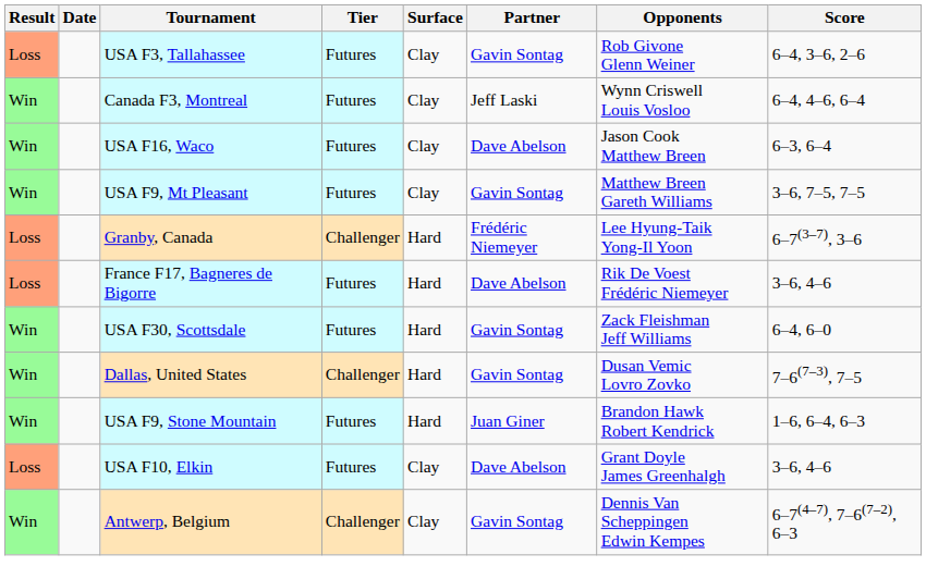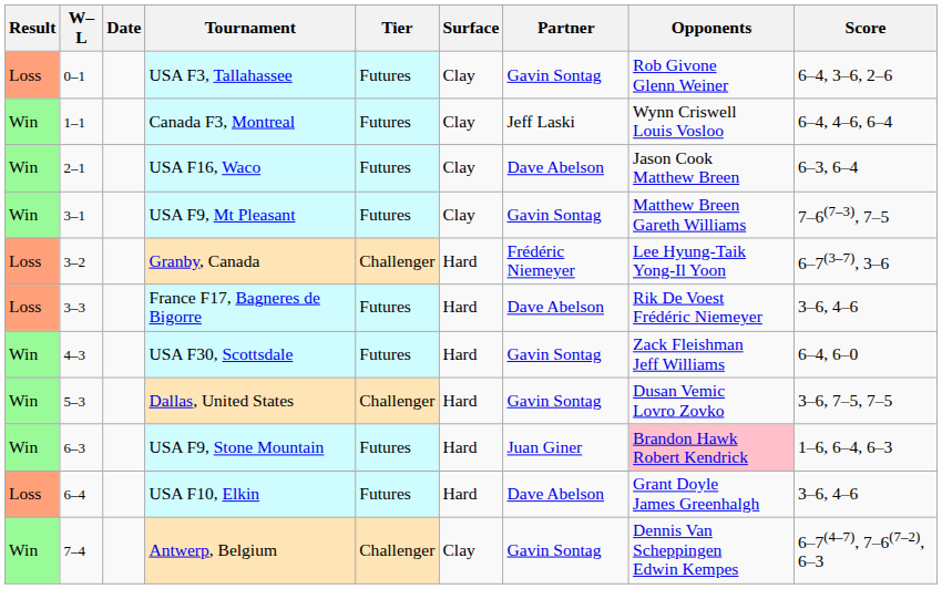 <table class="sortable wikitable">
 <tr>
 <th>Result</th>
+<th class="unsortable">W–L</th>
 <th>Date</th>
 <th>Tournament</th>
 <th>Tier</th>
 <th>Surface</th>
 <th>Partner</th>
 <th>Opponents</th>
 <th class="unsortable">Score</th>
 </tr>
 <tr>
 <td bgcolor=FFA07A>Loss</td>
+<td><small>0–1</small></td>
 <td></td>
 <td style="background:#cffcff;">USA F3, <a href='#'>Tallahassee</a></td>
 <td style="background:#cffcff;">Futures</td>
 <td>Clay</td>
 <td> <a href='#'>Gavin Sontag</a></td>
 <td> <a href='#'>Rob Givone</a> <br>  <a href='#'>Glenn Weiner</a></td>
 <td>6–4, 3–6, 2–6</td>
 </tr>
 <tr>
 <td bgcolor=98FB98>Win</td>
+<td><small>1–1</small></td>
 <td></td>
 <td style="background:#cffcff;">Canada F3, <a href='#'>Montreal</a></td>
 <td style="background:#cffcff;">Futures</td>
 <td>Clay</td>
 <td> Jeff Laski</td>
 <td> Wynn Criswell <br>  <a href='#'>Louis Vosloo</a></td>
 <td>6–4, 4–6, 6–4</td>
 </tr>
 <tr>
 <td bgcolor=98FB98>Win</td>
+<td><small>2–1</small></td>
 <td></td>
 <td style="background:#cffcff;">USA F16, <a href='#'>Waco</a></td>
 <td style="background:#cffcff;">Futures</td>
 <td>Clay</td>
 <td> <a href='#'>Dave Abelson</a></td>
 <td> Jason Cook <br>  <a href='#'>Matthew Breen</a></td>
 <td>6–3, 6–4</td>
 </tr>
 <tr>
 <td bgcolor=98FB98>Win</td>
+<td><small>3–1</small></td>
 <td></td>
 <td style="background:#cffcff;">USA F9, <a href='#'>Mt Pleasant</a></td>
 <td style="background:#cffcff;">Futures</td>
 <td>Clay</td>
 <td> <a href='#'>Gavin Sontag</a></td>
 <td> <a href='#'>Matthew Breen</a> <br>  <a href='#'>Gareth Williams</a></td>
-<td>3–6, 7–5, 7–5</td>
+<td>7–6<sup>(7–3)</sup>, 7–5</td>
 </tr>
 <tr>
 <td bgcolor=FFA07A>Loss</td>
+<td><small>3–2</small></td>
 <td></td>
 <td style="background:moccasin;"><a href='#'>Granby</a>, Canada</td>
 <td style="background:moccasin;">Challenger</td>
 <td>Hard</td>
 <td> <a href='#'>Frédéric Niemeyer</a></td>
 <td> <a href='#'>Lee Hyung-Taik</a> <br>  <a href='#'>Yong-Il Yoon</a></td>
 <td>6–7<sup>(3–7)</sup>, 3–6</td>
 </tr>
 <tr>
 <td bgcolor=FFA07A>Loss</td>
+<td><small>3–3</small></td>
 <td></td>
 <td style="background:#cffcff;">France F17, <a href='#'>Bagneres de Bigorre</a></td>
 <td style="background:#cffcff;">Futures</td>
 <td>Hard</td>
 <td> <a href='#'>Dave Abelson</a></td>
 <td> <a href='#'>Rik De Voest</a> <br>  <a href='#'>Frédéric Niemeyer</a></td>
 <td>3–6, 4–6</td>
 </tr>
 <tr>
 <td bgcolor=98FB98>Win</td>
+<td><small>4–3</small></td>
 <td></td>
 <td style="background:#cffcff;">USA F30, <a href='#'>Scottsdale</a></td>
 <td style="background:#cffcff;">Futures</td>
 <td>Hard</td>
 <td> <a href='#'>Gavin Sontag</a></td>
 <td> <a href='#'>Zack Fleishman</a> <br>  <a href='#'>Jeff Williams</a></td>
 <td>6–4, 6–0</td>
 </tr>
 <tr>
 <td bgcolor=98FB98>Win</td>
+<td><small>5–3</small></td>
 <td></td>
 <td style="background:moccasin;"><a href='#'>Dallas</a>, United States</td>
 <td style="background:moccasin;">Challenger</td>
 <td>Hard</td>
 <td> <a href='#'>Gavin Sontag</a></td>
 <td> <a href='#'>Dusan Vemic</a> <br>  <a href='#'>Lovro Zovko</a></td>
-<td>7–6<sup>(7–3)</sup>, 7–5</td>
+<td>3–6, 7–5, 7–5</td>
 </tr>
 <tr>
 <td bgcolor=98FB98>Win</td>
+<td><small>6–3</small></td>
 <td></td>
 <td style="background:#cffcff;">USA F9, <a href='#'>Stone Mountain</a></td>
 <td style="background:#cffcff;">Futures</td>
 <td>Hard</td>
 <td> <a href='#'>Juan Giner</a></td>
-<td> <a href='#'>Brandon Hawk</a> <br>  <a href='#'>Robert Kendrick</a></td>
+<td style="background: pink;"> <a href='#'>Brandon Hawk</a> <br>  <a href='#'>Robert Kendrick</a></td>
 <td>1–6, 6–4, 6–3</td>
 </tr>
 <tr>
 <td bgcolor=FFA07A>Loss</td>
+<td><small>6–4</small></td>
 <td></td>
 <td style="background:#cffcff;">USA F10, <a href='#'>Elkin</a></td>
 <td style="background:#cffcff;">Futures</td>
-<td>Clay</td>
+<td>Hard</td>
 <td> <a href='#'>Dave Abelson</a></td>
 <td> <a href='#'>Grant Doyle</a> <br>  <a href='#'>James Greenhalgh</a></td>
 <td>3–6, 4–6</td>
 </tr>
 <tr>
 <td bgcolor=98FB98>Win</td>
+<td><small>7–4</small></td>
 <td></td>
 <td style="background:moccasin;"><a href='#'>Antwerp</a>, Belgium</td>
 <td style="background:moccasin;">Challenger</td>
 <td>Clay</td>
 <td> <a href='#'>Gavin Sontag</a></td>
 <td> <a href='#'>Dennis Van Scheppingen</a> <br>  <a href='#'>Edwin Kempes</a></td>
 <td>6–7<sup>(4–7)</sup>, 7–6<sup>(7–2)</sup>, 6–3</td>
 </tr>
 </table>
